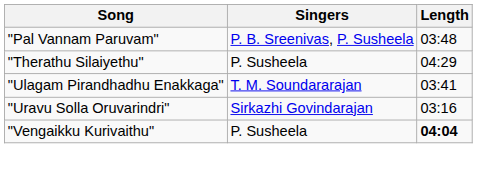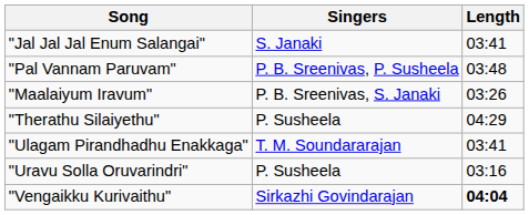 <table class="wikitable">
 <tr>
 <th>Song</th>
 <th>Singers</th>
 <th>Length</th>
 </tr>
 <tr>
+<td>"Jal Jal Jal Enum Salangai"</td>
+<td><a href='#'>S. Janaki</a></td>
+<td>03:41</td>
+</tr>
+<tr>
 <td>"Pal Vannam Paruvam"</td>
 <td><a href='#'>P. B. Sreenivas</a>, <a href='#'>P. Susheela</a></td>
 <td>03:48</td>
+</tr>
+<tr>
+<td>"Maalaiyum Iravum"</td>
+<td>P. B. Sreenivas, <a href='#'>S. Janaki</a></td>
+<td>03:26</td>
 </tr>
 <tr>
 <td>"Therathu Silaiyethu"</td>
 <td>P. Susheela</td>
 <td>04:29</td>
 </tr>
 <tr>
 <td>"Ulagam Pirandhadhu Enakkaga"</td>
 <td><a href='#'>T. M. Soundararajan</a></td>
 <td>03:41</td>
 </tr>
 <tr>
 <td>"Uravu Solla Oruvarindri"</td>
-<td><a href='#'>Sirkazhi Govindarajan</a></td>
+<td>P. Susheela</td>
 <td>03:16</td>
 </tr>
 <tr>
 <td>"Vengaikku Kurivaithu"</td>
-<td>P. Susheela</td>
+<td><a href='#'>Sirkazhi Govindarajan</a></td>
 <td><strong>04:04</strong></td>
 </tr>
 </table>
